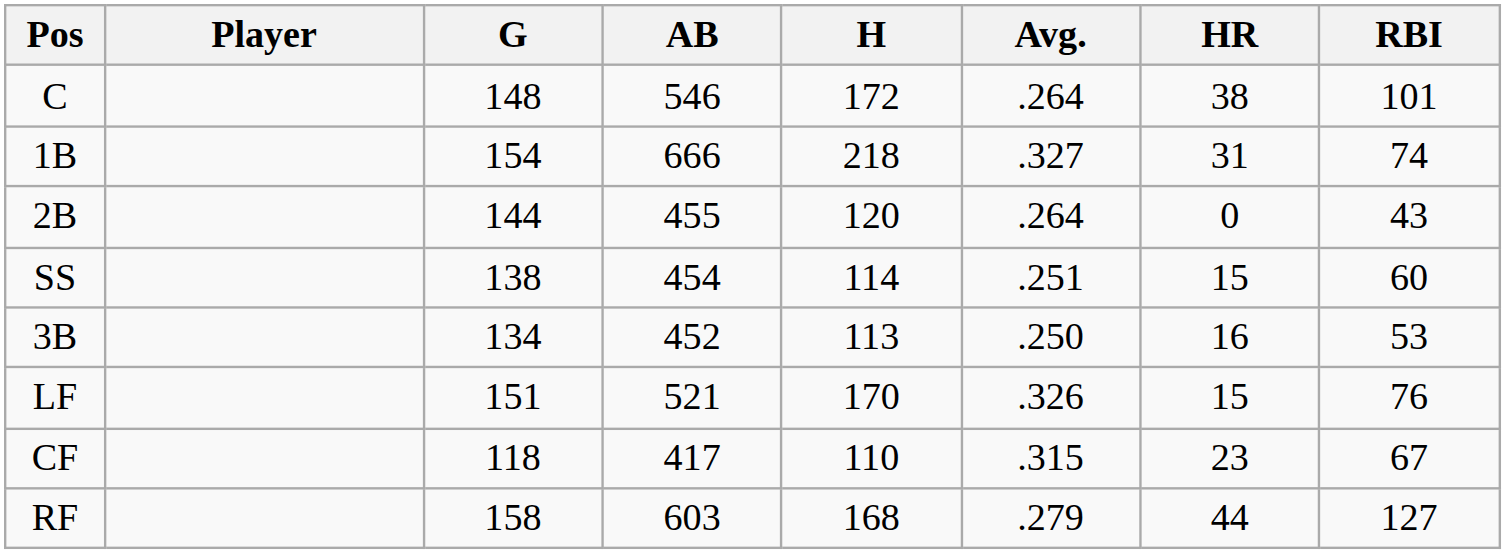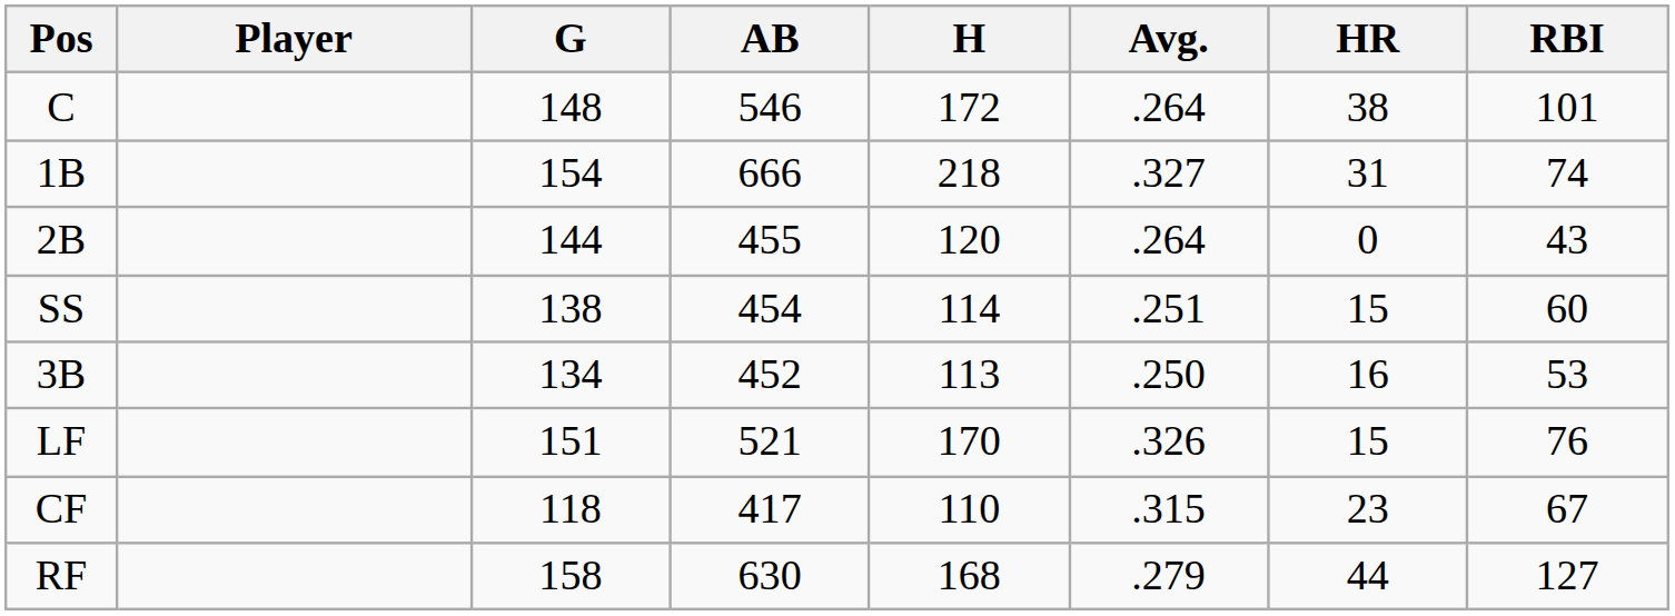 <table class="wikitable sortable">
 <tr>
 <th bgcolor="#DDDDFF" width="5%">Pos</th>
 <th bgcolor="#DDDDFF" width="16%">Player</th>
 <th bgcolor="#DDDDFF" width="9%">G</th>
 <th bgcolor="#DDDDFF" width="9%">AB</th>
 <th bgcolor="#DDDDFF" width="9%">H</th>
 <th bgcolor="#DDDDFF" width="9%">Avg.</th>
 <th bgcolor="#DDDDFF" width="9%">HR</th>
 <th bgcolor="#DDDDFF" width="9%">RBI</th>
 </tr>
 <tr align="center">
 <td>C</td>
 <td></td>
 <td>148</td>
 <td>546</td>
 <td>172</td>
 <td>.264</td>
 <td>38</td>
 <td>101</td>
 </tr>
 <tr align="center">
 <td>1B</td>
 <td></td>
 <td>154</td>
 <td>666</td>
 <td>218</td>
 <td>.327</td>
 <td>31</td>
 <td>74</td>
 </tr>
 <tr align="center">
 <td>2B</td>
 <td></td>
 <td>144</td>
 <td>455</td>
 <td>120</td>
 <td>.264</td>
 <td>0</td>
 <td>43</td>
 </tr>
 <tr align="center">
 <td>SS</td>
 <td></td>
 <td>138</td>
 <td>454</td>
 <td>114</td>
 <td>.251</td>
 <td>15</td>
 <td>60</td>
 </tr>
 <tr align="center">
 <td>3B</td>
 <td></td>
 <td>134</td>
 <td>452</td>
 <td>113</td>
 <td>.250</td>
 <td>16</td>
 <td>53</td>
 </tr>
 <tr align="center">
 <td>LF</td>
 <td></td>
 <td>151</td>
 <td>521</td>
 <td>170</td>
 <td>.326</td>
 <td>15</td>
 <td>76</td>
 </tr>
 <tr align="center">
 <td>CF</td>
 <td></td>
 <td>118</td>
 <td>417</td>
 <td>110</td>
 <td>.315</td>
 <td>23</td>
 <td>67</td>
 </tr>
 <tr align="center">
 <td>RF</td>
 <td></td>
 <td>158</td>
-<td>603</td>
+<td>630</td>
 <td>168</td>
 <td>.279</td>
 <td>44</td>
 <td>127</td>
 </tr>
 </table>
